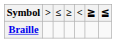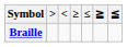 <table class="wikitable" style="text-align:center;white-space: nowrap;">
 <tr>
 <th>Symbol</th>
 <th>></th>
+<th><</th>
+<th>≥</th>
 <th>≤</th>
-<th>≥</th>
-<th><</th>
 <th>≧</th>
 <th>≦</th>
 </tr>
 <tr>
 <th><a href='#'>Braille</a></th>
 <td></td>
 <td></td>
 <td></td>
 <td></td>
 <td></td>
 <td></td>
 </tr>
 </table>
